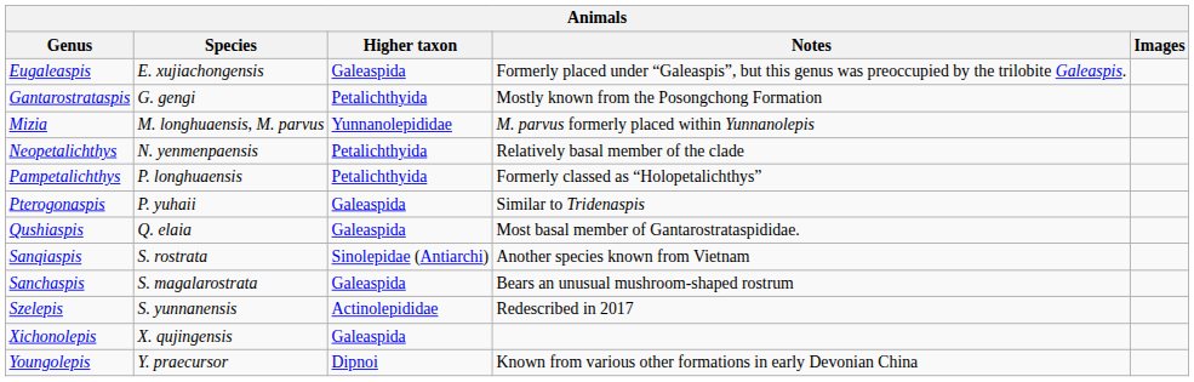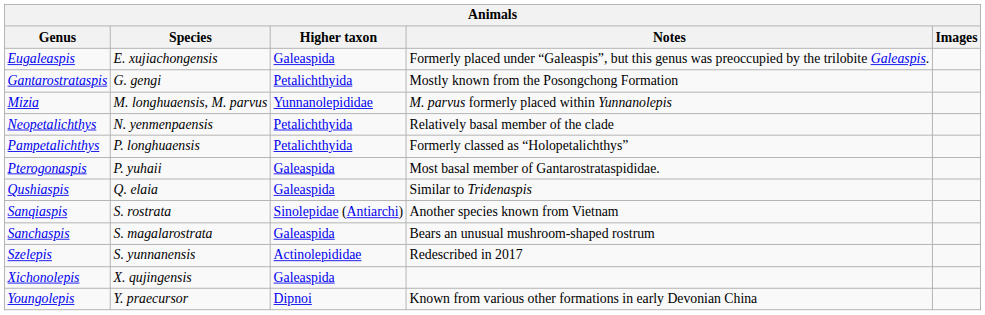 <table class="wikitable sortable mw-collapsible">
 <tr>
 <th colspan="6" align="center">Animals</th>
 </tr>
 <tr>
 <th>Genus</th>
 <th>Species</th>
 <th>Higher taxon</th>
 <th>Notes</th>
 <th>Images</th>
 </tr>
 <tr>
 <td><em><a href='#'>Eugaleaspis</a></em></td>
 <td><em>E. xujiachongensis</em></td>
 <td><a href='#'>Galeaspida</a></td>
 <td>Formerly placed under “Galeaspis”, but this genus was preoccupied by the trilobite <em><a href='#'>Galeaspis</a></em>.</td>
 <td></td>
 </tr>
 <tr>
 <td><em><a href='#'>Gantarostrataspis</a></em></td>
 <td><em>G. gengi</em></td>
 <td><a href='#'>Petalichthyida</a></td>
 <td>Mostly known from the Posongchong Formation</td>
 <td></td>
 </tr>
 <tr>
 <td><em><a href='#'>Mizia</a></em></td>
 <td><em>M. longhuaensis</em>, <em>M. parvus</em></td>
 <td><a href='#'>Yunnanolepididae</a></td>
 <td><em>M. parvus</em> formerly placed within <em>Yunnanolepis</em></td>
 <td></td>
 </tr>
 <tr>
 <td><em><a href='#'>Neopetalichthys</a></em></td>
 <td><em>N. yenmenpaensis</em></td>
 <td><a href='#'>Petalichthyida</a></td>
 <td>Relatively basal member of the clade</td>
 <td></td>
 </tr>
 <tr>
 <td><em><a href='#'>Pampetalichthys</a></em></td>
 <td><em>P. longhuaensis</em></td>
 <td><a href='#'>Petalichthyida</a></td>
 <td>Formerly classed as “Holopetalichthys”</td>
 <td></td>
 </tr>
 <tr>
 <td><em><a href='#'>Pterogonaspis</a></em></td>
 <td><em>P. yuhaii</em></td>
 <td><a href='#'>Galeaspida</a></td>
-<td>Similar to <em>Tridenaspis</em></td>
+<td>Most basal member of Gantarostrataspididae.</td>
 <td></td>
 </tr>
 <tr>
 <td><em><a href='#'>Qushiaspis</a></em></td>
 <td><em>Q. elaia</em></td>
 <td><a href='#'>Galeaspida</a></td>
-<td>Most basal member of Gantarostrataspididae.</td>
+<td>Similar to <em>Tridenaspis</em></td>
 <td></td>
 </tr>
 <tr>
 <td><em><a href='#'>Sanqiaspis</a></em></td>
 <td><em>S. rostrata</em></td>
 <td><a href='#'>Sinolepidae</a> (<a href='#'>Antiarchi</a>)</td>
 <td>Another species known from Vietnam</td>
 <td></td>
 </tr>
 <tr>
 <td><em><a href='#'>Sanchaspis</a></em></td>
 <td><em>S. magalarostrata</em></td>
 <td><a href='#'>Galeaspida</a></td>
 <td>Bears an unusual mushroom-shaped rostrum</td>
 <td></td>
 </tr>
 <tr>
 <td><em><a href='#'>Szelepis</a></em></td>
 <td><em>S. yunnanensis</em></td>
 <td><a href='#'>Actinolepididae</a></td>
 <td>Redescribed in 2017</td>
 <td></td>
 </tr>
 <tr>
 <td><em><a href='#'>Xichonolepis</a></em></td>
 <td><em>X. qujingensis</em></td>
 <td><a href='#'>Galeaspida</a></td>
 <td></td>
 <td></td>
 </tr>
 <tr>
 <td><em><a href='#'>Youngolepis</a></em></td>
 <td><em>Y. praecursor</em></td>
 <td><a href='#'>Dipnoi</a></td>
 <td>Known from various other formations in early Devonian China</td>
 <td></td>
 </tr>
 </table>
